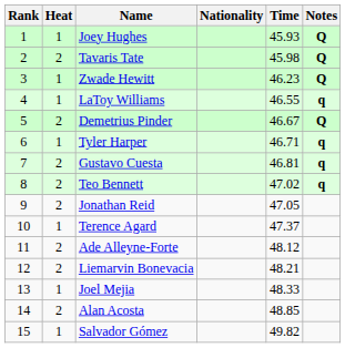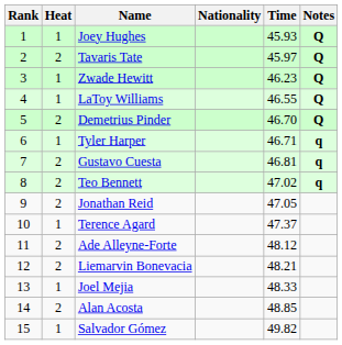 <table class="wikitable sortable" style="text-align:center">
 <tr>
 <th>Rank</th>
 <th>Heat</th>
 <th>Name</th>
 <th>Nationality</th>
 <th>Time</th>
 <th>Notes</th>
 </tr>
 <tr bgcolor=ccffcc>
 <td>1</td>
 <td>1</td>
 <td align=left><a href='#'>Joey Hughes</a></td>
 <td align=left></td>
 <td>45.93</td>
 <td><strong>Q</strong></td>
 </tr>
 <tr bgcolor=ccffcc>
 <td>2</td>
 <td>2</td>
 <td align=left><a href='#'>Tavaris Tate</a></td>
 <td align=left></td>
-<td>45.98</td>
+<td>45.97</td>
 <td><strong>Q</strong></td>
 </tr>
 <tr bgcolor=ccffcc>
 <td>3</td>
 <td>1</td>
 <td align=left><a href='#'>Zwade Hewitt</a></td>
 <td align=left></td>
 <td>46.23</td>
 <td><strong>Q</strong></td>
 </tr>
 <tr bgcolor=ddffdd>
 <td>4</td>
 <td>1</td>
 <td align=left><a href='#'>LaToy Williams</a></td>
 <td align=left></td>
 <td>46.55</td>
-<td><strong>q</strong></td>
+<td><strong>Q</strong></td>
 </tr>
 <tr bgcolor=ccffcc>
 <td>5</td>
 <td>2</td>
 <td align=left><a href='#'>Demetrius Pinder</a></td>
 <td align=left></td>
-<td>46.67</td>
+<td>46.70</td>
 <td><strong>Q</strong></td>
 </tr>
 <tr bgcolor=ddffdd>
 <td>6</td>
 <td>1</td>
 <td align=left><a href='#'>Tyler Harper</a></td>
 <td align=left></td>
 <td>46.71</td>
 <td><strong>q</strong></td>
 </tr>
 <tr bgcolor=ddffdd>
 <td>7</td>
 <td>2</td>
 <td align=left><a href='#'>Gustavo Cuesta</a></td>
 <td align=left></td>
 <td>46.81</td>
 <td><strong>q</strong></td>
 </tr>
 <tr bgcolor=ddffdd>
 <td>8</td>
 <td>2</td>
 <td align=left><a href='#'>Teo Bennett</a></td>
 <td align=left></td>
 <td>47.02</td>
 <td><strong>q</strong></td>
 </tr>
 <tr>
 <td>9</td>
 <td>2</td>
 <td align=left><a href='#'>Jonathan Reid</a></td>
 <td align=left></td>
 <td>47.05</td>
 <td></td>
 </tr>
 <tr>
 <td>10</td>
 <td>1</td>
 <td align=left><a href='#'>Terence Agard</a></td>
 <td align=left></td>
 <td>47.37</td>
 <td></td>
 </tr>
 <tr>
 <td>11</td>
 <td>2</td>
 <td align=left><a href='#'>Ade Alleyne-Forte</a></td>
 <td align=left></td>
 <td>48.12</td>
 <td></td>
 </tr>
 <tr>
 <td>12</td>
 <td>2</td>
 <td align=left><a href='#'>Liemarvin Bonevacia</a></td>
 <td align=left></td>
 <td>48.21</td>
 <td></td>
 </tr>
 <tr>
 <td>13</td>
 <td>1</td>
 <td align=left><a href='#'>Joel Mejia</a></td>
 <td align=left></td>
 <td>48.33</td>
 <td></td>
 </tr>
 <tr>
 <td>14</td>
 <td>2</td>
 <td align=left><a href='#'>Alan Acosta</a></td>
 <td align=left></td>
 <td>48.85</td>
 <td></td>
 </tr>
 <tr>
 <td>15</td>
 <td>1</td>
 <td align=left><a href='#'>Salvador Gómez</a></td>
 <td align=left></td>
 <td>49.82</td>
 <td></td>
 </tr>
 </table>
